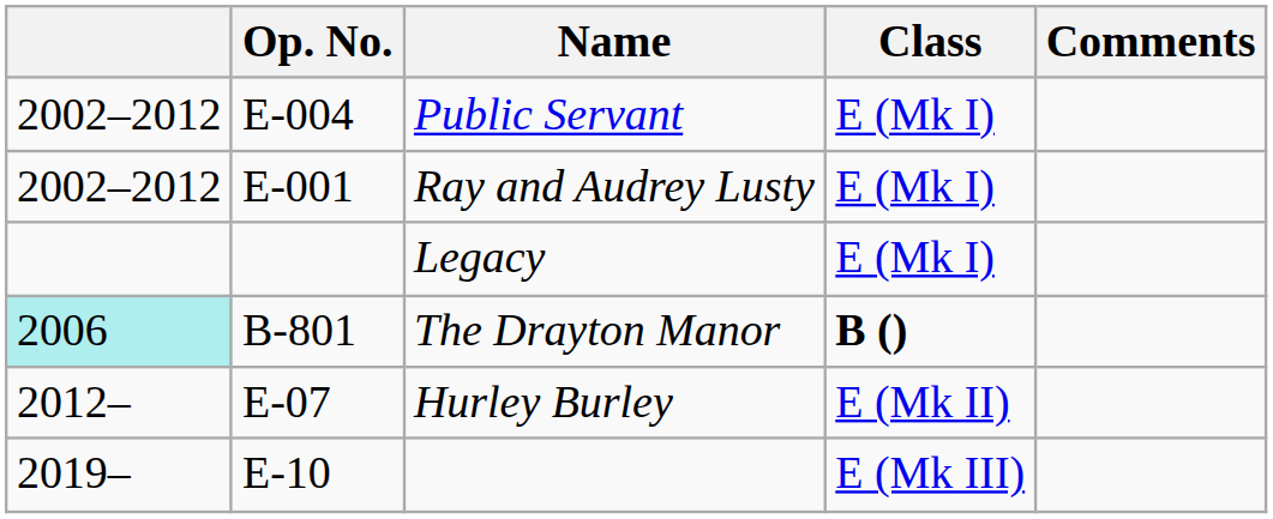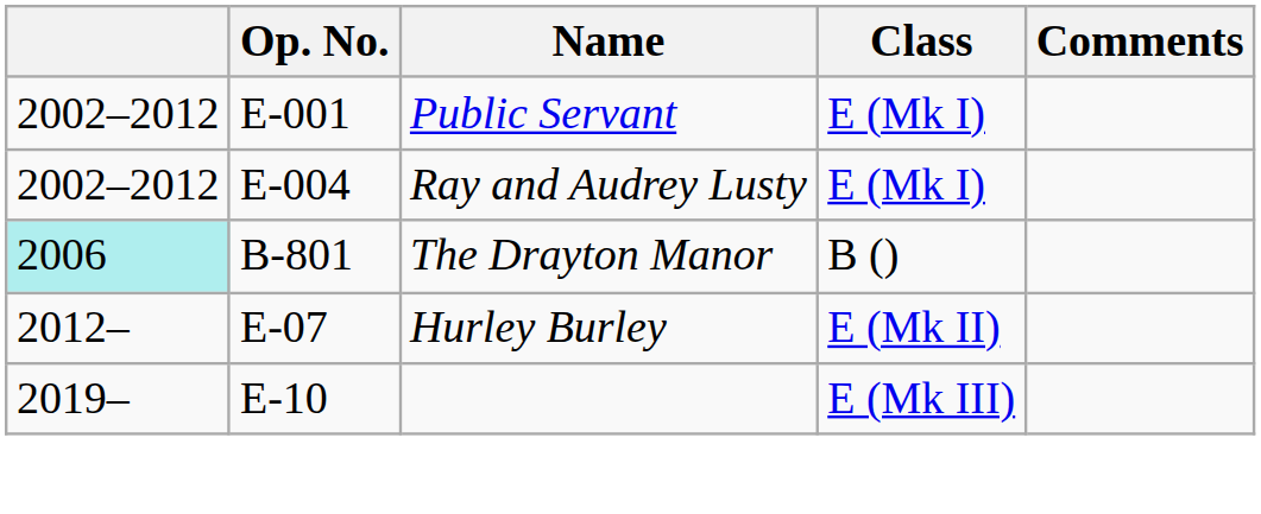 <table class="wikitable sortable">
 <tr>
 <th></th>
 <th>Op. No.</th>
 <th>Name</th>
 <th>Class</th>
 <th class="unsortable">Comments</th>
 </tr>
 <tr>
 <td>2002–2012</td>
-<td>E-004</td>
+<td>E-001</td>
 <td><a href='#'><em>Public Servant<br></em></a></td>
 <td><a href='#'>E (Mk I)</a></td>
 <td></td>
 </tr>
 <tr>
 <td>2002–2012</td>
-<td>E-001</td>
+<td>E-004</td>
 <td><em>Ray and Audrey Lusty</em></td>
-<td><a href='#'>E (Mk I)</a></td>
-<td></td>
-</tr>
-<tr>
-<td></td>
-<td></td>
-<td><em>Legacy</em></td>
 <td><a href='#'>E (Mk I)</a></td>
 <td></td>
 </tr>
 <tr>
 <td style="background: paleturquoise;">2006</td>
 <td>B-801</td>
 <td><em>The Drayton Manor</em></td>
-<td><strong>B ()</strong></td>
+<td>B ()</td>
 <td></td>
 </tr>
 <tr>
 <td>2012–</td>
 <td>E-07</td>
 <td><em>Hurley Burley</em></td>
 <td><a href='#'>E (Mk II)</a></td>
 <td></td>
 </tr>
 <tr>
 <td>2019–</td>
 <td>E-10</td>
 <td></td>
 <td><a href='#'>E (Mk III)</a></td>
 <td></td>
 </tr>
 </table>
